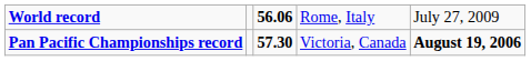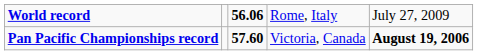 <table class="wikitable">
 <tr>
 <td><strong><a href='#'>World record</a></strong></td>
 <td></td>
 <td><strong>56.06</strong></td>
 <td><a href='#'>Rome</a>, <a href='#'>Italy</a></td>
 <td>July 27, 2009</td>
 </tr>
 <tr>
 <td><strong><a href='#'>Pan Pacific Championships record</a></strong></td>
 <td></td>
-<td><strong>57.30</strong></td>
+<td><strong>57.60</strong></td>
 <td><a href='#'>Victoria</a>, <a href='#'>Canada</a></td>
 <td><strong>August 19, 2006</strong></td>
 </tr>
 </table>
